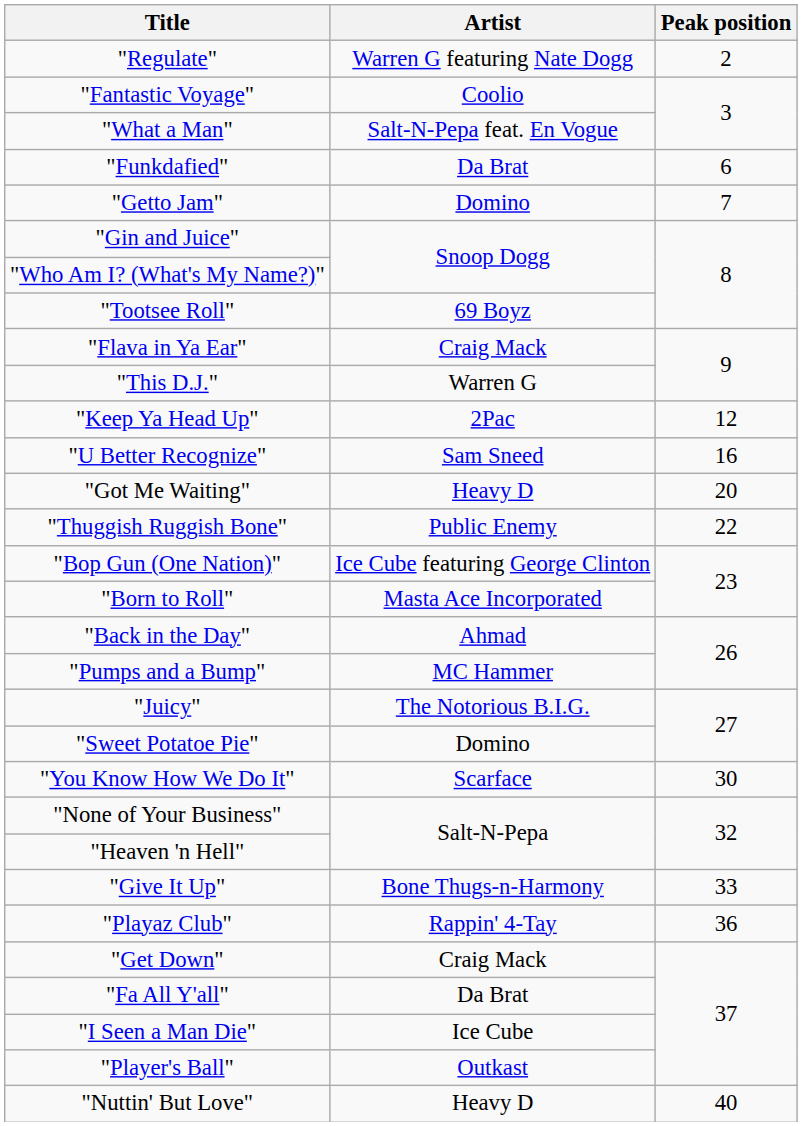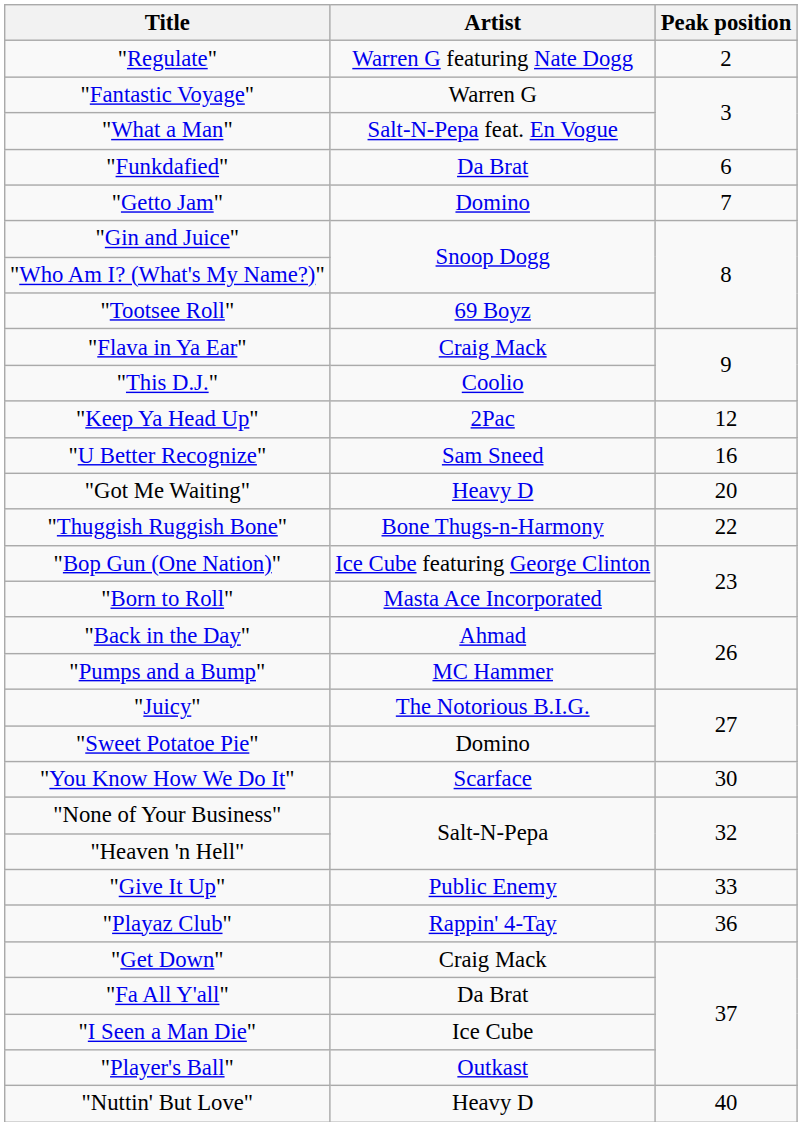 <table class="wikitable sortable plainrowheaders" style="text-align:center;">
 <tr>
 <th scope="col">Title</th>
 <th scope="col">Artist</th>
 <th scope="col">Peak position</th>
 </tr>
 <tr>
 <td>"<a href='#'>Regulate</a>"</td>
 <td><a href='#'>Warren G</a> featuring <a href='#'>Nate Dogg</a></td>
 <td>2</td>
 </tr>
 <tr>
 <td>"<a href='#'>Fantastic Voyage</a>"</td>
-<td><a href='#'>Coolio</a></td>
+<td>Warren G</td>
 <td rowspan="2">3</td>
 </tr>
 <tr>
 <td>"<a href='#'>What a Man</a>"</td>
 <td><a href='#'>Salt-N-Pepa</a> feat. <a href='#'>En Vogue</a></td>
 </tr>
 <tr>
 <td>"<a href='#'>Funkdafied</a>"</td>
 <td><a href='#'>Da Brat</a></td>
 <td>6</td>
 </tr>
 <tr>
 <td>"<a href='#'>Getto Jam</a>"</td>
 <td><a href='#'>Domino</a></td>
 <td>7</td>
 </tr>
 <tr>
 <td>"<a href='#'>Gin and Juice</a>"</td>
 <td rowspan="2"><a href='#'>Snoop Dogg</a></td>
 <td rowspan="3">8</td>
 </tr>
 <tr>
 <td>"<a href='#'>Who Am I? (What's My Name?)</a>"</td>
 </tr>
 <tr>
 <td>"<a href='#'>Tootsee Roll</a>"</td>
 <td><a href='#'>69 Boyz</a></td>
 </tr>
 <tr>
 <td>"<a href='#'>Flava in Ya Ear</a>"</td>
 <td><a href='#'>Craig Mack</a></td>
 <td rowspan="2">9</td>
 </tr>
 <tr>
 <td>"<a href='#'>This D.J.</a>"</td>
-<td>Warren G</td>
+<td><a href='#'>Coolio</a></td>
 </tr>
 <tr>
 <td>"<a href='#'>Keep Ya Head Up</a>"</td>
 <td><a href='#'>2Pac</a></td>
 <td>12</td>
 </tr>
 <tr>
 <td>"<a href='#'>U Better Recognize</a>"</td>
 <td><a href='#'>Sam Sneed</a></td>
 <td>16</td>
 </tr>
 <tr>
 <td>"Got Me Waiting"</td>
 <td><a href='#'>Heavy D</a></td>
 <td>20</td>
 </tr>
 <tr>
 <td>"<a href='#'>Thuggish Ruggish Bone</a>"</td>
-<td><a href='#'>Public Enemy</a></td>
+<td><a href='#'>Bone Thugs-n-Harmony</a></td>
 <td>22</td>
 </tr>
 <tr>
 <td>"<a href='#'>Bop Gun (One Nation)</a>"</td>
 <td><a href='#'>Ice Cube</a> featuring <a href='#'>George Clinton</a></td>
 <td rowspan="2">23</td>
 </tr>
 <tr>
 <td>"<a href='#'>Born to Roll</a>"</td>
 <td><a href='#'>Masta Ace Incorporated</a></td>
 </tr>
 <tr>
 <td>"<a href='#'>Back in the Day</a>"</td>
 <td><a href='#'>Ahmad</a></td>
 <td rowspan="2">26</td>
 </tr>
 <tr>
 <td>"<a href='#'>Pumps and a Bump</a>"</td>
 <td><a href='#'>MC Hammer</a></td>
 </tr>
 <tr>
 <td>"<a href='#'>Juicy</a>"</td>
 <td><a href='#'>The Notorious B.I.G.</a></td>
 <td rowspan="2">27</td>
 </tr>
 <tr>
 <td>"<a href='#'>Sweet Potatoe Pie</a>"</td>
 <td>Domino</td>
 </tr>
 <tr>
 <td>"<a href='#'>You Know How We Do It</a>"</td>
 <td><a href='#'>Scarface</a></td>
 <td>30</td>
 </tr>
 <tr>
 <td>"None of Your Business"</td>
 <td rowspan="2">Salt-N-Pepa</td>
 <td rowspan="2">32</td>
 </tr>
 <tr>
 <td>"Heaven 'n Hell"</td>
 </tr>
 <tr>
 <td>"<a href='#'>Give It Up</a>"</td>
-<td><a href='#'>Bone Thugs-n-Harmony</a></td>
+<td><a href='#'>Public Enemy</a></td>
 <td>33</td>
 </tr>
 <tr>
 <td>"<a href='#'>Playaz Club</a>"</td>
 <td><a href='#'>Rappin' 4-Tay</a></td>
 <td>36</td>
 </tr>
 <tr>
 <td>"<a href='#'>Get Down</a>"</td>
 <td>Craig Mack</td>
 <td rowspan="4">37</td>
 </tr>
 <tr>
 <td>"<a href='#'>Fa All Y'all</a>"</td>
 <td>Da Brat</td>
 </tr>
 <tr>
 <td>"<a href='#'>I Seen a Man Die</a>"</td>
 <td>Ice Cube</td>
 </tr>
 <tr>
 <td>"<a href='#'>Player's Ball</a>"</td>
 <td><a href='#'>Outkast</a></td>
 </tr>
 <tr>
 <td>"Nuttin' But Love"</td>
 <td>Heavy D</td>
 <td>40</td>
 </tr>
 </table>
